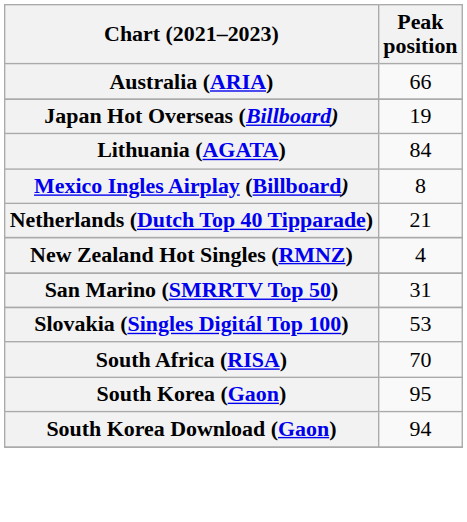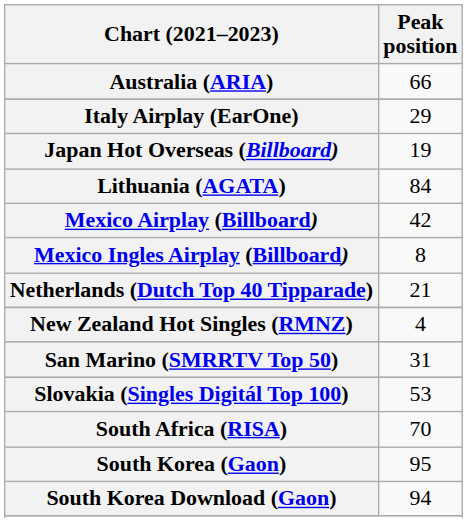 <table class="wikitable sortable plainrowheaders" style="text-align:center">
 <tr>
 <th scope="col">Chart (2021–2023)</th>
 <th scope="col">Peak<br>position</th>
 </tr>
 <tr>
 <th scope="row">Australia (<a href='#'>ARIA</a>)</th>
 <td>66</td>
 </tr>
 <tr>
 </tr>
 <tr>
 </tr>
 <tr>
 </tr>
 <tr>
 </tr>
 <tr>
 </tr>
 <tr>
 </tr>
 <tr>
 </tr>
 <tr>
 </tr>
 <tr>
+<th scope="row">Italy Airplay (EarOne)</th>
+<td>29</td>
+</tr>
+<tr>
 <th scope="row">Japan Hot Overseas (<em><a href='#'>Billboard</a>)</th>
 <td>19</td>
 </tr>
 <tr>
 <th scope="row">Lithuania (<a href='#'>AGATA</a>)</th>
 <td>84</td>
+</tr>
+<tr>
+<th scope="row"><a href='#'>Mexico Airplay</a> (<a href='#'></em>Billboard<em></a>)</th>
+<td>42</td>
 </tr>
 <tr>
 <th scope="row"><a href='#'>Mexico Ingles Airplay</a> (<a href='#'></em>Billboard<em></a>)</th>
 <td>8</td>
 </tr>
 <tr>
 <th scope="row">Netherlands (<a href='#'>Dutch Top 40 Tipparade</a>)</th>
 <td>21</td>
 </tr>
 <tr>
 </tr>
 <tr>
 <th scope="row">New Zealand Hot Singles (<a href='#'>RMNZ</a>)</th>
 <td>4</td>
 </tr>
 <tr>
 </tr>
 <tr>
 </tr>
 <tr>
 </tr>
 <tr>
 <th scope="row">San Marino (<a href='#'>SMRRTV Top 50</a>)</th>
 <td>31</td>
 </tr>
 <tr>
 </tr>
 <tr>
 <th scope="row">Slovakia (<a href='#'>Singles Digitál Top 100</a>)</th>
 <td>53</td>
 </tr>
 <tr>
 <th scope="row">South Africa (<a href='#'>RISA</a>)</th>
 <td>70</td>
 </tr>
 <tr>
 <th scope="row">South Korea  (<a href='#'>Gaon</a>)</th>
 <td>95</td>
 </tr>
 <tr>
 <th scope="row">South Korea Download (<a href='#'>Gaon</a>)</th>
 <td>94</td>
 </tr>
 <tr>
 </tr>
 <tr>
 </tr>
 <tr>
 </tr>
 <tr>
 </tr>
 <tr>
 </tr>
 <tr>
 </tr>
 <tr>
 </tr>
 </table>
